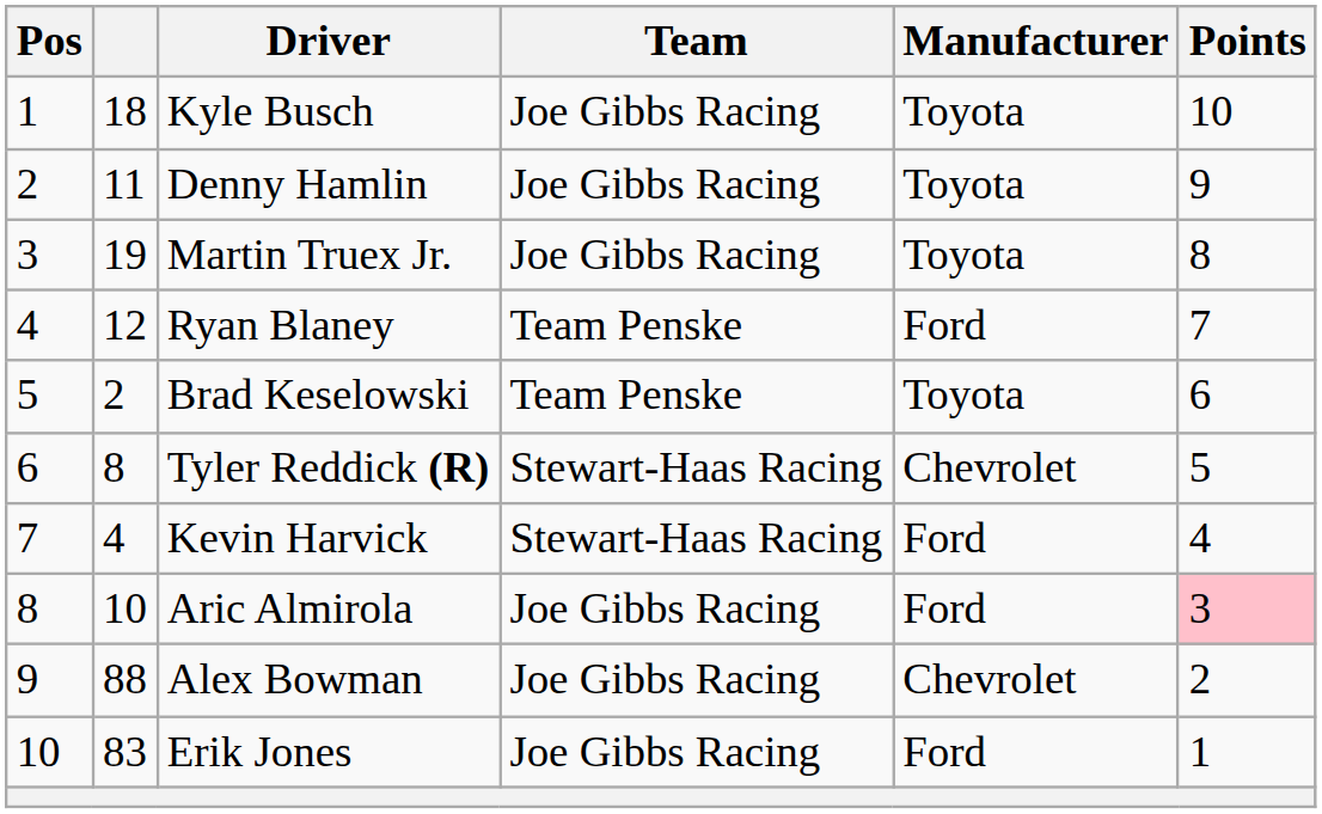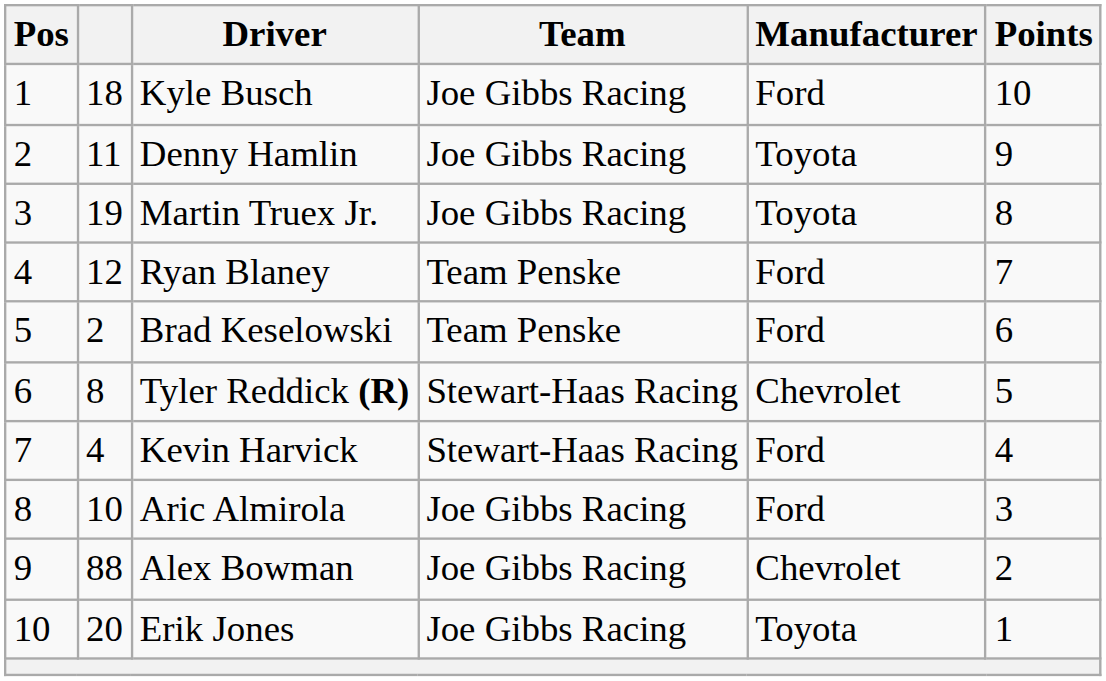 <table class="wikitable" style="font-size:98%">
 <tr>
 <th>Pos</th>
 <th></th>
 <th>Driver</th>
 <th>Team</th>
 <th>Manufacturer</th>
 <th>Points</th>
 </tr>
 <tr>
 <td>1</td>
 <td>18</td>
 <td>Kyle Busch</td>
 <td>Joe Gibbs Racing</td>
-<td>Toyota</td>
+<td>Ford</td>
 <td>10</td>
 </tr>
 <tr>
 <td>2</td>
 <td>11</td>
 <td>Denny Hamlin</td>
 <td>Joe Gibbs Racing</td>
 <td>Toyota</td>
 <td>9</td>
 </tr>
 <tr>
 <td>3</td>
 <td>19</td>
 <td>Martin Truex Jr.</td>
 <td>Joe Gibbs Racing</td>
 <td>Toyota</td>
 <td>8</td>
 </tr>
 <tr>
 <td>4</td>
 <td>12</td>
 <td>Ryan Blaney</td>
 <td>Team Penske</td>
 <td>Ford</td>
 <td>7</td>
 </tr>
 <tr>
 <td>5</td>
 <td>2</td>
 <td>Brad Keselowski</td>
 <td>Team Penske</td>
-<td>Toyota</td>
+<td>Ford</td>
 <td>6</td>
 </tr>
 <tr>
 <td>6</td>
 <td>8</td>
 <td>Tyler Reddick <strong>(R)</strong></td>
 <td>Stewart-Haas Racing</td>
 <td>Chevrolet</td>
 <td>5</td>
 </tr>
 <tr>
 <td>7</td>
 <td>4</td>
 <td>Kevin Harvick</td>
 <td>Stewart-Haas Racing</td>
 <td>Ford</td>
 <td>4</td>
 </tr>
 <tr>
 <td>8</td>
 <td>10</td>
 <td>Aric Almirola</td>
 <td>Joe Gibbs Racing</td>
 <td>Ford</td>
-<td style="background: pink;">3</td>
+<td>3</td>
 </tr>
 <tr>
 <td>9</td>
 <td>88</td>
 <td>Alex Bowman</td>
 <td>Joe Gibbs Racing</td>
 <td>Chevrolet</td>
 <td>2</td>
 </tr>
 <tr>
 <td>10</td>
-<td>83</td>
+<td>20</td>
 <td>Erik Jones</td>
 <td>Joe Gibbs Racing</td>
-<td>Ford</td>
+<td>Toyota</td>
 <td>1</td>
 </tr>
 <tr>
 <th colspan="6"></th>
 </tr>
 </table>
